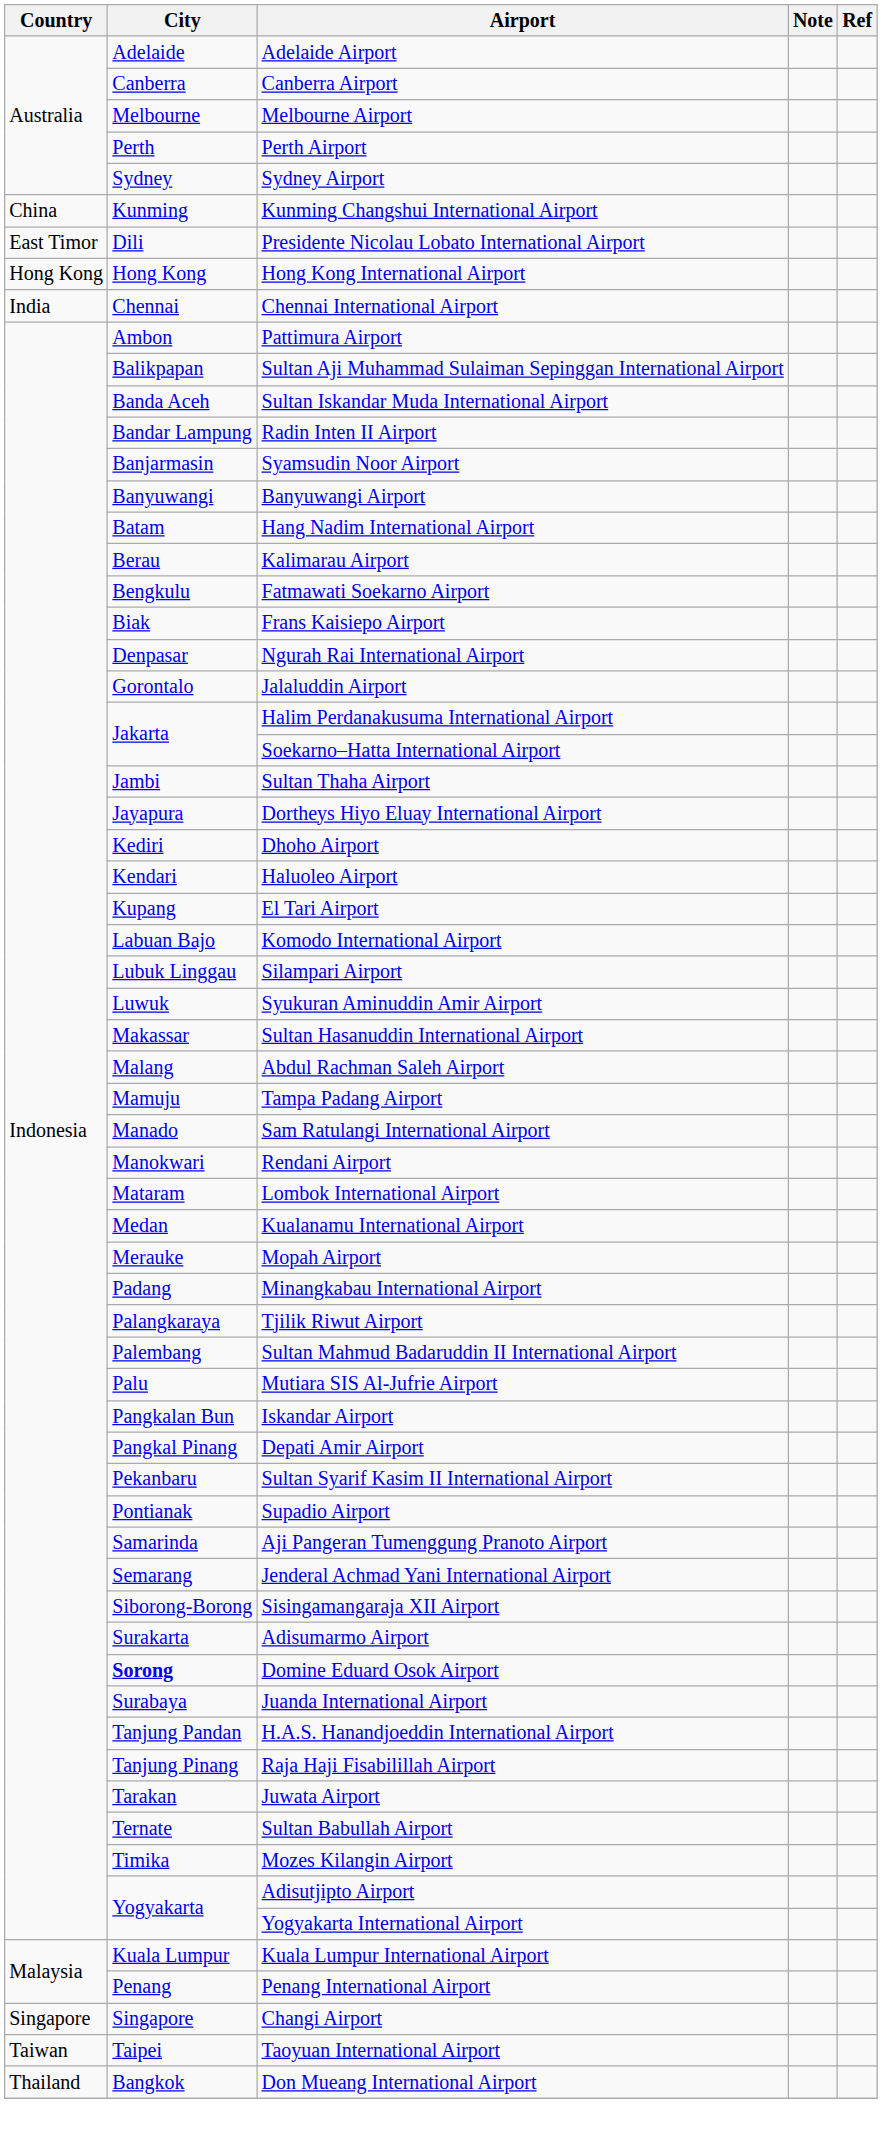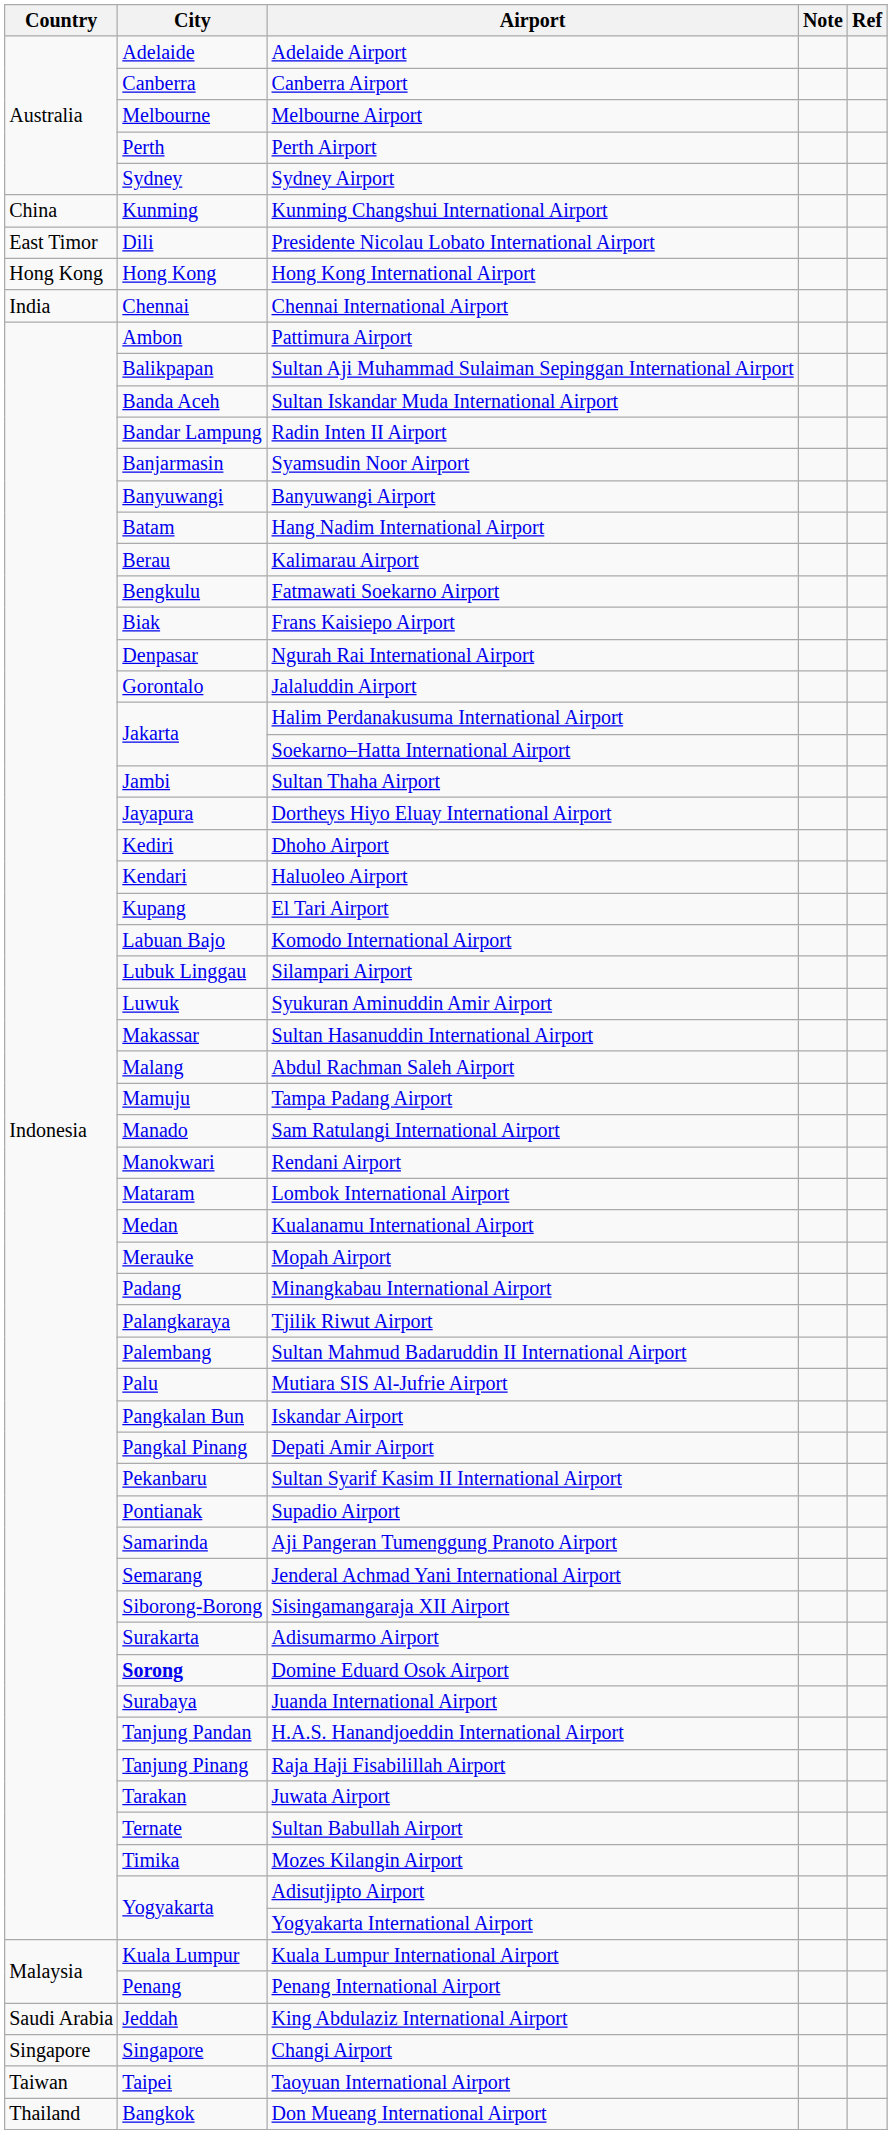 <table class="wikitable">
 <tr>
 <th>Country</th>
 <th>City</th>
 <th>Airport</th>
 <th>Note</th>
 <th>Ref</th>
 </tr>
 <tr>
 <td rowspan="5">Australia</td>
 <td><a href='#'>Adelaide</a></td>
 <td><a href='#'>Adelaide Airport</a></td>
 <td></td>
 <td align=center></td>
 </tr>
 <tr>
 <td><a href='#'>Canberra</a></td>
 <td><a href='#'>Canberra Airport</a></td>
 <td></td>
 <td align=center></td>
 </tr>
 <tr>
 <td><a href='#'>Melbourne</a></td>
 <td><a href='#'>Melbourne Airport</a></td>
 <td></td>
 <td align=center></td>
 </tr>
 <tr>
 <td><a href='#'>Perth</a></td>
 <td><a href='#'>Perth Airport</a></td>
 <td align=center></td>
 <td align=center></td>
 </tr>
 <tr>
 <td><a href='#'>Sydney</a></td>
 <td><a href='#'>Sydney Airport</a></td>
 <td></td>
 <td align=center></td>
 </tr>
 <tr>
 <td>China</td>
 <td><a href='#'>Kunming</a></td>
 <td><a href='#'>Kunming Changshui International Airport</a></td>
 <td></td>
 <td align=center></td>
 </tr>
 <tr>
 <td>East Timor</td>
 <td><a href='#'>Dili</a></td>
 <td><a href='#'>Presidente Nicolau Lobato International Airport</a></td>
 <td></td>
 <td align=center></td>
 </tr>
 <tr>
 <td>Hong Kong</td>
 <td><a href='#'>Hong Kong</a></td>
 <td><a href='#'>Hong Kong International Airport</a></td>
 <td></td>
 <td align=center></td>
 </tr>
 <tr>
 <td>India</td>
 <td><a href='#'>Chennai</a></td>
 <td><a href='#'>Chennai International Airport</a></td>
 <td></td>
 <td align=center></td>
 </tr>
 <tr>
 <td rowspan="51">Indonesia</td>
 <td><a href='#'>Ambon</a></td>
 <td><a href='#'>Pattimura Airport</a></td>
 <td align=center></td>
 <td align=center></td>
 </tr>
 <tr>
 <td><a href='#'>Balikpapan</a></td>
 <td><a href='#'>Sultan Aji Muhammad Sulaiman Sepinggan International Airport</a></td>
 <td align=center></td>
 <td align=center></td>
 </tr>
 <tr>
 <td><a href='#'>Banda Aceh</a></td>
 <td><a href='#'>Sultan Iskandar Muda International Airport</a></td>
 <td align=center></td>
 <td align=center></td>
 </tr>
 <tr>
 <td><a href='#'>Bandar Lampung</a></td>
 <td><a href='#'>Radin Inten II Airport</a></td>
 <td></td>
 <td align=center></td>
 </tr>
 <tr>
 <td><a href='#'>Banjarmasin</a></td>
 <td><a href='#'>Syamsudin Noor Airport</a></td>
 <td align=center></td>
 <td align=center></td>
 </tr>
 <tr>
 <td><a href='#'>Banyuwangi</a></td>
 <td><a href='#'>Banyuwangi Airport</a></td>
 <td></td>
 <td align=center></td>
 </tr>
 <tr>
 <td><a href='#'>Batam</a></td>
 <td><a href='#'>Hang Nadim International Airport</a></td>
 <td align=center></td>
 <td align=center></td>
 </tr>
 <tr>
 <td><a href='#'>Berau</a></td>
 <td><a href='#'>Kalimarau Airport</a></td>
 <td align=center></td>
 <td align=center></td>
 </tr>
 <tr>
 <td><a href='#'>Bengkulu</a></td>
 <td><a href='#'>Fatmawati Soekarno Airport</a></td>
 <td align=center></td>
 <td align=center></td>
 </tr>
 <tr>
 <td><a href='#'>Biak</a></td>
 <td><a href='#'>Frans Kaisiepo Airport</a></td>
 <td></td>
 <td align=center></td>
 </tr>
 <tr>
 <td><a href='#'>Denpasar</a></td>
 <td><a href='#'>Ngurah Rai International Airport</a></td>
 <td></td>
 <td align=center></td>
 </tr>
 <tr>
 <td><a href='#'>Gorontalo</a></td>
 <td><a href='#'>Jalaluddin Airport</a></td>
 <td align=center></td>
 <td align=center></td>
 </tr>
 <tr>
 <td rowspan="2"><a href='#'>Jakarta</a></td>
 <td><a href='#'>Halim Perdanakusuma International Airport</a></td>
 <td></td>
 <td align=center></td>
 </tr>
 <tr>
 <td><a href='#'>Soekarno–Hatta International Airport</a></td>
 <td></td>
 <td align=center></td>
 </tr>
 <tr>
 <td><a href='#'>Jambi</a></td>
 <td><a href='#'>Sultan Thaha Airport</a></td>
 <td align=center></td>
 <td align=center></td>
 </tr>
 <tr>
 <td><a href='#'>Jayapura</a></td>
 <td><a href='#'>Dortheys Hiyo Eluay International Airport</a></td>
 <td align=center></td>
 <td align=center></td>
 </tr>
 <tr>
 <td><a href='#'>Kediri</a></td>
 <td><a href='#'>Dhoho Airport</a></td>
 <td></td>
 <td align=center></td>
 </tr>
 <tr>
 <td><a href='#'>Kendari</a></td>
 <td><a href='#'>Haluoleo Airport</a></td>
 <td align=center></td>
 <td align=center></td>
 </tr>
 <tr>
 <td><a href='#'>Kupang</a></td>
 <td><a href='#'>El Tari Airport</a></td>
 <td align=center></td>
 <td align=center></td>
 </tr>
 <tr>
 <td><a href='#'>Labuan Bajo</a></td>
 <td><a href='#'>Komodo International Airport</a></td>
 <td align=center></td>
 <td align=center></td>
 </tr>
 <tr>
 <td><a href='#'>Lubuk Linggau</a></td>
 <td><a href='#'>Silampari Airport</a></td>
 <td align=center></td>
 <td align=center></td>
 </tr>
 <tr>
 <td><a href='#'>Luwuk</a></td>
 <td><a href='#'>Syukuran Aminuddin Amir Airport</a></td>
 <td align=center></td>
 <td align=center></td>
 </tr>
 <tr>
 <td><a href='#'>Makassar</a></td>
 <td><a href='#'>Sultan Hasanuddin International Airport</a></td>
 <td></td>
 <td align=center></td>
 </tr>
 <tr>
 <td><a href='#'>Malang</a></td>
 <td><a href='#'>Abdul Rachman Saleh Airport</a></td>
 <td align=center></td>
 <td align=center></td>
 </tr>
 <tr>
 <td><a href='#'>Mamuju</a></td>
 <td><a href='#'>Tampa Padang Airport</a></td>
 <td align=center></td>
 <td align=center></td>
 </tr>
 <tr>
 <td><a href='#'>Manado</a></td>
 <td><a href='#'>Sam Ratulangi International Airport</a></td>
 <td align=center></td>
 <td align=center></td>
 </tr>
 <tr>
 <td><a href='#'>Manokwari</a></td>
 <td><a href='#'>Rendani Airport</a></td>
 <td align=center></td>
 <td align=center></td>
 </tr>
 <tr>
 <td><a href='#'>Mataram</a></td>
 <td><a href='#'>Lombok International Airport</a></td>
 <td align=center></td>
 <td align=center></td>
 </tr>
 <tr>
 <td><a href='#'>Medan</a></td>
 <td><a href='#'>Kualanamu International Airport</a></td>
 <td align=center></td>
 <td align=center></td>
 </tr>
 <tr>
 <td><a href='#'>Merauke</a></td>
 <td><a href='#'>Mopah Airport</a></td>
 <td></td>
 <td align=center></td>
 </tr>
 <tr>
 <td><a href='#'>Padang</a></td>
 <td><a href='#'>Minangkabau International Airport</a></td>
 <td align=center></td>
 <td align=center></td>
 </tr>
 <tr>
 <td><a href='#'>Palangkaraya</a></td>
 <td><a href='#'>Tjilik Riwut Airport</a></td>
 <td align=center></td>
 <td align=center></td>
 </tr>
 <tr>
 <td><a href='#'>Palembang</a></td>
 <td><a href='#'>Sultan Mahmud Badaruddin II International Airport</a></td>
 <td align=center></td>
 <td align=center></td>
 </tr>
 <tr>
 <td><a href='#'>Palu</a></td>
 <td><a href='#'>Mutiara SIS Al-Jufrie Airport</a></td>
 <td align=center></td>
 <td align=center></td>
 </tr>
 <tr>
 <td><a href='#'>Pangkalan Bun</a></td>
 <td><a href='#'>Iskandar Airport</a></td>
 <td align=center></td>
 <td align=center></td>
 </tr>
 <tr>
 <td><a href='#'>Pangkal Pinang</a></td>
 <td><a href='#'>Depati Amir Airport</a></td>
 <td></td>
 <td align=center></td>
 </tr>
 <tr>
 <td><a href='#'>Pekanbaru</a></td>
 <td><a href='#'>Sultan Syarif Kasim II International Airport</a></td>
 <td align=center></td>
 <td align=center></td>
 </tr>
 <tr>
 <td><a href='#'>Pontianak</a></td>
 <td><a href='#'>Supadio Airport</a></td>
 <td></td>
 <td align=center></td>
 </tr>
 <tr>
 <td><a href='#'>Samarinda</a></td>
 <td><a href='#'>Aji Pangeran Tumenggung Pranoto Airport</a></td>
 <td align=center></td>
 <td align=center></td>
 </tr>
 <tr>
 <td><a href='#'>Semarang</a></td>
 <td><a href='#'>Jenderal Achmad Yani International Airport</a></td>
 <td align=center></td>
 <td align=center></td>
 </tr>
 <tr>
 <td><a href='#'>Siborong-Borong</a></td>
 <td><a href='#'>Sisingamangaraja XII Airport</a></td>
 <td></td>
 <td align=center></td>
 </tr>
 <tr>
 <td><a href='#'>Surakarta</a></td>
 <td><a href='#'>Adisumarmo Airport</a></td>
 <td align=center></td>
 <td align=center></td>
 </tr>
 <tr>
 <td><strong><a href='#'>Sorong</a></strong></td>
 <td><a href='#'>Domine Eduard Osok Airport</a></td>
 <td align=center></td>
 <td align=center></td>
 </tr>
 <tr>
 <td><a href='#'>Surabaya</a></td>
 <td><a href='#'>Juanda International Airport</a></td>
 <td></td>
 <td align=center></td>
 </tr>
 <tr>
 <td><a href='#'>Tanjung Pandan</a></td>
 <td><a href='#'>H.A.S. Hanandjoeddin International Airport</a></td>
 <td></td>
 <td align=center></td>
 </tr>
 <tr>
 <td><a href='#'>Tanjung Pinang</a></td>
 <td><a href='#'>Raja Haji Fisabilillah Airport</a></td>
 <td align=center></td>
 <td align=center></td>
 </tr>
 <tr>
 <td><a href='#'>Tarakan</a></td>
 <td><a href='#'>Juwata Airport</a></td>
 <td align=center></td>
 <td align=center></td>
 </tr>
 <tr>
 <td><a href='#'>Ternate</a></td>
 <td><a href='#'>Sultan Babullah Airport</a></td>
 <td align=center></td>
 <td align=center></td>
 </tr>
 <tr>
 <td><a href='#'>Timika</a></td>
 <td><a href='#'>Mozes Kilangin Airport</a></td>
 <td align=center></td>
 <td align=center></td>
 </tr>
 <tr>
 <td rowspan="2"><a href='#'>Yogyakarta</a></td>
 <td><a href='#'>Adisutjipto Airport</a></td>
 <td></td>
 <td align=center></td>
 </tr>
 <tr>
 <td><a href='#'>Yogyakarta International Airport</a></td>
 <td align=center></td>
 <td align=center></td>
 </tr>
 <tr>
 <td rowspan="2">Malaysia</td>
 <td><a href='#'>Kuala Lumpur</a></td>
 <td><a href='#'>Kuala Lumpur International Airport</a></td>
 <td align=center></td>
 <td align=center></td>
 </tr>
 <tr>
 <td><a href='#'>Penang</a></td>
 <td><a href='#'>Penang International Airport</a></td>
 <td></td>
 <td align=center></td>
 </tr>
 <tr>
+<td>Saudi Arabia</td>
+<td><a href='#'>Jeddah</a></td>
+<td><a href='#'>King Abdulaziz International Airport</a></td>
+<td align=center></td>
+<td align=center></td>
+</tr>
+<tr>
 <td>Singapore</td>
 <td><a href='#'>Singapore</a></td>
 <td><a href='#'>Changi Airport</a></td>
 <td align=center></td>
 <td align=center></td>
 </tr>
 <tr>
 <td>Taiwan</td>
 <td><a href='#'>Taipei</a></td>
 <td><a href='#'>Taoyuan International Airport</a></td>
 <td></td>
 <td align=center></td>
 </tr>
 <tr>
 <td>Thailand</td>
 <td><a href='#'>Bangkok</a></td>
 <td><a href='#'>Don Mueang International Airport</a></td>
 <td align=center></td>
 <td align=center></td>
 </tr>
 <tr>
 </tr>
 </table>
